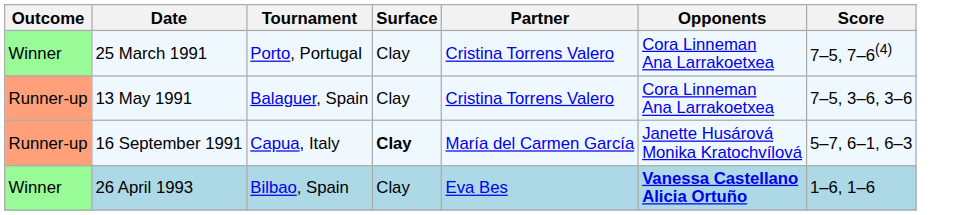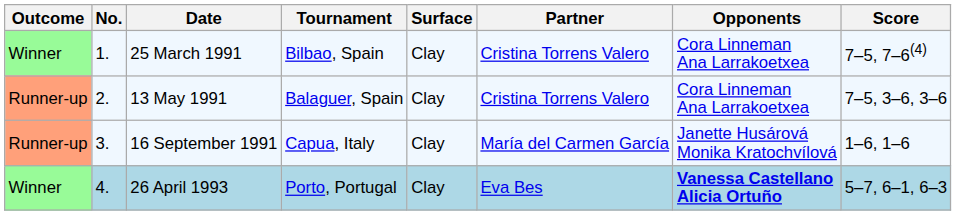 <table class="wikitable" style="font-size:85%">
 <tr>
 <th>Outcome</th>
+<th>No.</th>
 <th>Date</th>
 <th>Tournament</th>
 <th>Surface</th>
 <th>Partner</th>
 <th>Opponents</th>
 <th>Score</th>
 </tr>
 <tr bgcolor="#f0f8ff">
 <td style="background:#98fb98;">Winner</td>
+<td>1.</td>
 <td>25 March 1991</td>
-<td><a href='#'>Porto</a>, Portugal</td>
+<td><a href='#'>Bilbao</a>, Spain</td>
 <td>Clay</td>
 <td> <a href='#'>Cristina Torrens Valero</a></td>
 <td> <a href='#'>Cora Linneman</a> <br>  <a href='#'>Ana Larrakoetxea</a></td>
 <td>7–5, 7–6<sup>(4)</sup></td>
 </tr>
 <tr bgcolor="#f0f8ff">
 <td bgcolor="FFA07A">Runner-up</td>
+<td>2.</td>
 <td>13 May 1991</td>
 <td><a href='#'>Balaguer</a>, Spain</td>
 <td>Clay</td>
 <td> <a href='#'>Cristina Torrens Valero</a></td>
 <td> <a href='#'>Cora Linneman</a> <br>  <a href='#'>Ana Larrakoetxea</a></td>
 <td>7–5, 3–6, 3–6</td>
 </tr>
 <tr style="background:#f0f8ff;">
 <td bgcolor="FFA07A">Runner-up</td>
+<td>3.</td>
 <td>16 September 1991</td>
 <td><a href='#'>Capua</a>, Italy</td>
-<td><strong>Clay</strong></td>
+<td>Clay</td>
 <td> <a href='#'>María del Carmen García</a></td>
 <td> <a href='#'>Janette Husárová</a> <br>  <a href='#'>Monika Kratochvílová</a></td>
-<td>5–7, 6–1, 6–3</td>
+<td>1–6, 1–6</td>
 </tr>
 <tr bgcolor="lightblue">
 <td bgcolor="98FB98">Winner</td>
+<td>4.</td>
 <td>26 April 1993</td>
-<td><a href='#'>Bilbao</a>, Spain</td>
+<td><a href='#'>Porto</a>, Portugal</td>
 <td>Clay</td>
 <td> <a href='#'>Eva Bes</a></td>
 <td><strong> <a href='#'>Vanessa Castellano</a> <br>  <a href='#'>Alicia Ortuño</a></strong></td>
-<td>1–6, 1–6</td>
+<td>5–7, 6–1, 6–3</td>
 </tr>
 </table>
